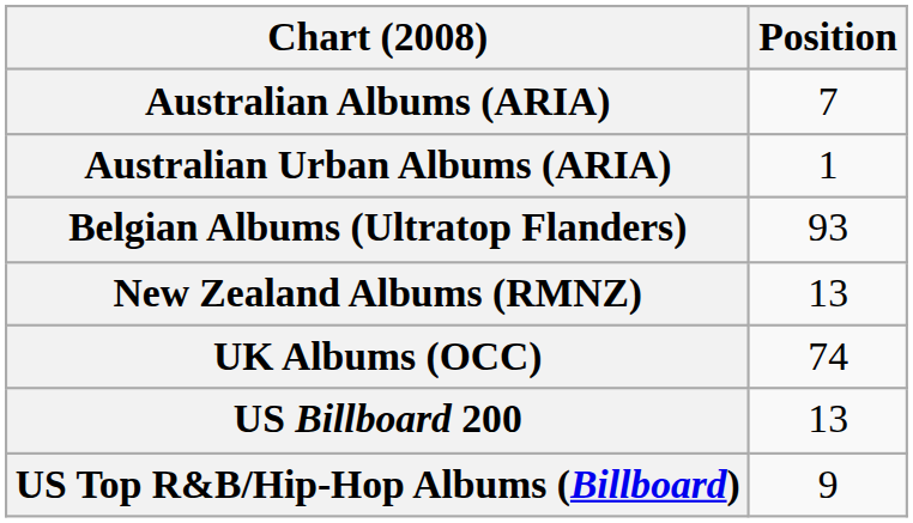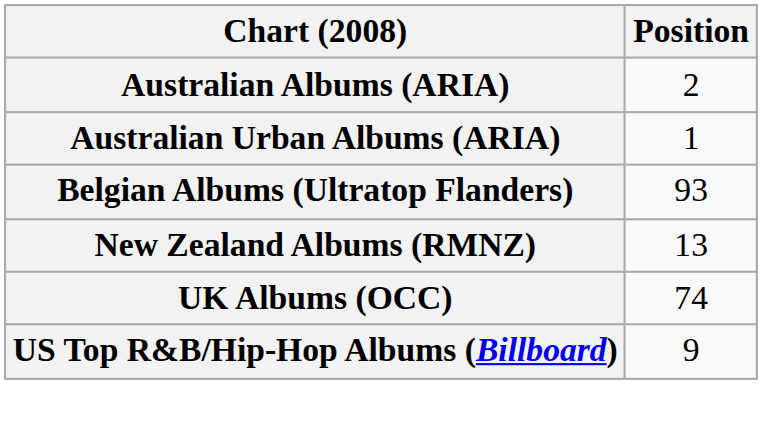 <table class="wikitable sortable plainrowheaders" style="text-align:center">
 <tr>
 <th scope="col">Chart (2008)</th>
 <th scope="col">Position</th>
 </tr>
 <tr>
 <th scope="row">Australian Albums (ARIA)</th>
-<td>7</td>
+<td>2</td>
 </tr>
 <tr>
 <th scope="row">Australian Urban Albums (ARIA)</th>
 <td>1</td>
 </tr>
 <tr>
 <th scope="row">Belgian Albums (Ultratop Flanders)</th>
 <td>93</td>
 </tr>
 <tr>
 <th scope="row">New Zealand Albums (RMNZ)</th>
 <td>13</td>
 </tr>
 <tr>
 <th scope="row">UK Albums (OCC)</th>
 <td>74</td>
 </tr>
 <tr>
-<th scope="row">US <em>Billboard</em> 200</th>
-<td>13</td>
-</tr>
-<tr>
 <th scope="row">US Top R&B/Hip-Hop Albums (<em><a href='#'>Billboard</a></em>)</th>
 <td>9</td>
 </tr>
 </table>
